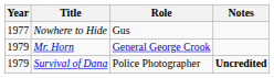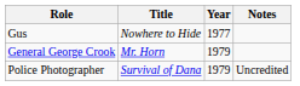 <table class="wikitable">
 <tr>
+<th>Role</th>
+<th>Title</th>
 <th>Year</th>
-<th>Title</th>
-<th>Role</th>
 <th>Notes</th>
 </tr>
 <tr>
+<td>Gus</td>
+<td><em>Nowhere to Hide</em></td>
 <td>1977</td>
-<td><em>Nowhere to Hide</em></td>
-<td>Gus</td>
 <td></td>
 </tr>
 <tr>
+<td><a href='#'>General George Crook</a></td>
+<td><em><a href='#'>Mr. Horn</a></em></td>
 <td>1979</td>
-<td><em><a href='#'>Mr. Horn</a></em></td>
-<td><a href='#'>General George Crook</a></td>
 <td></td>
 </tr>
 <tr>
+<td>Police Photographer</td>
+<td><em><a href='#'>Survival of Dana</a></em></td>
 <td>1979</td>
-<td><em><a href='#'>Survival of Dana</a></em></td>
-<td>Police Photographer</td>
-<td><strong>Uncredited</strong></td>
+<td>Uncredited</td>
 </tr>
 </table>
